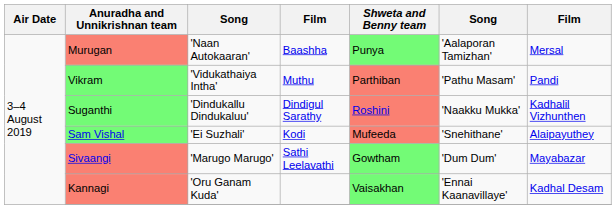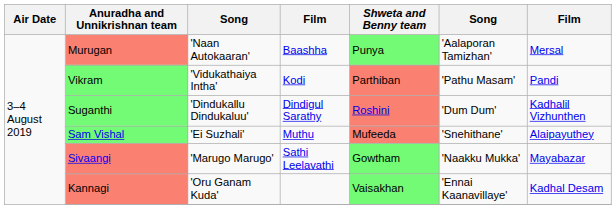 <table class="wikitable sortable">
 <tr>
 <th>Air Date</th>
 <th>Anuradha and Unnikrishnan team</th>
 <th>Song</th>
 <th>Film</th>
 <th><em>Shweta and Benny team</em></th>
 <th>Song</th>
 <th>Film</th>
 </tr>
 <tr>
 <td rowspan="7">3–4 August 2019</td>
 <td style="background:salmon">Murugan</td>
 <td>'Naan Autokaaran'</td>
 <td><a href='#'>Baashha</a></td>
 <td style="background:#73FB76;">Punya</td>
 <td>'Aalaporan Tamizhan'</td>
 <td><a href='#'>Mersal</a></td>
 </tr>
 <tr>
 <td style="background:#73FB76;">Vikram</td>
 <td>'Vidukathaiya Intha'</td>
-<td><a href='#'>Muthu</a></td>
+<td><a href='#'>Kodi</a></td>
 <td style="background:salmon">Parthiban</td>
 <td>'Pathu Masam'</td>
 <td><a href='#'>Pandi</a></td>
 </tr>
 <tr>
 <td style="background:#73FB76;">Suganthi</td>
 <td>'Dindukallu Dindukaluu'</td>
 <td><a href='#'>Dindigul Sarathy</a></td>
 <td style="background:salmon"><a href='#'>Roshini</a></td>
-<td>'Naakku Mukka'</td>
+<td>'Dum Dum'</td>
 <td><a href='#'>Kadhalil Vizhunthen</a></td>
 </tr>
 <tr>
 <td style="background:#73FB76;"><a href='#'>Sam Vishal</a></td>
 <td>'Ei Suzhali'</td>
-<td><a href='#'>Kodi</a></td>
+<td><a href='#'>Muthu</a></td>
 <td style="background:salmon">Mufeeda</td>
 <td>'Snehithane'</td>
 <td><a href='#'>Alaipayuthey</a></td>
 </tr>
 <tr>
 <td style="background:salmon"><a href='#'>Sivaangi</a></td>
 <td>'Marugo Marugo'</td>
 <td><a href='#'>Sathi Leelavathi</a></td>
 <td style="background:#73FB76;">Gowtham</td>
-<td>'Dum Dum'</td>
+<td>'Naakku Mukka'</td>
 <td><a href='#'>Mayabazar</a></td>
 </tr>
 <tr>
 <td style="background:salmon">Kannagi</td>
 <td>'Oru Ganam Kuda'</td>
 <td></td>
 <td style="background:#73FB76;">Vaisakhan</td>
 <td>'Ennai Kaanavillaye'</td>
 <td><a href='#'>Kadhal Desam</a></td>
 </tr>
 <tr>
 </tr>
 </table>
